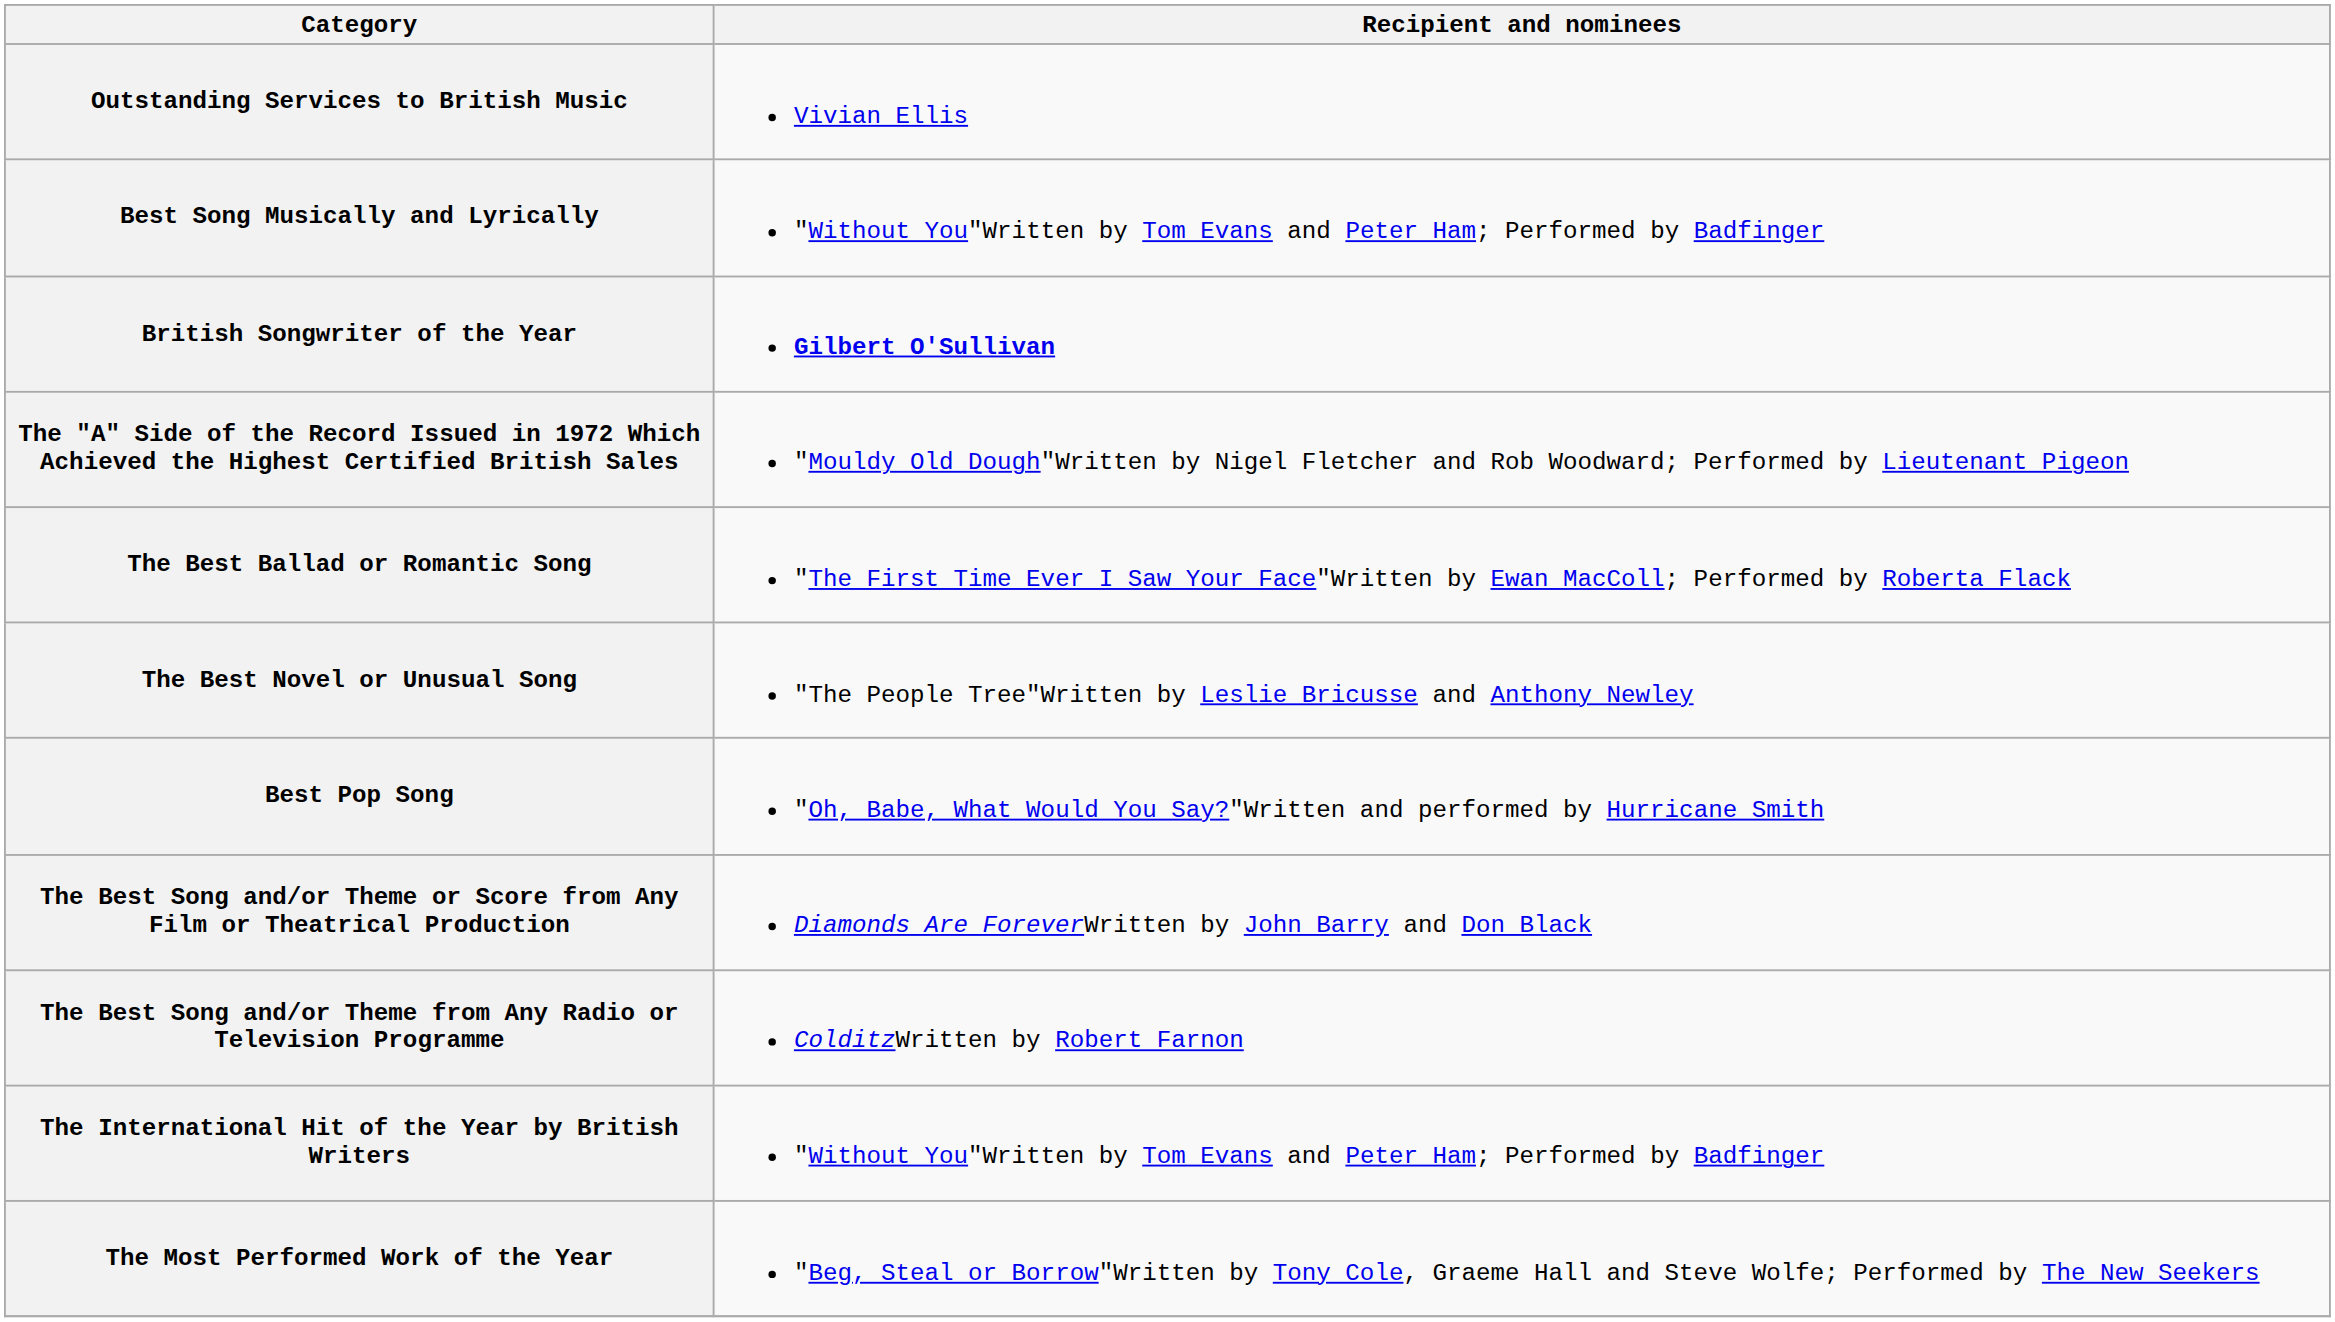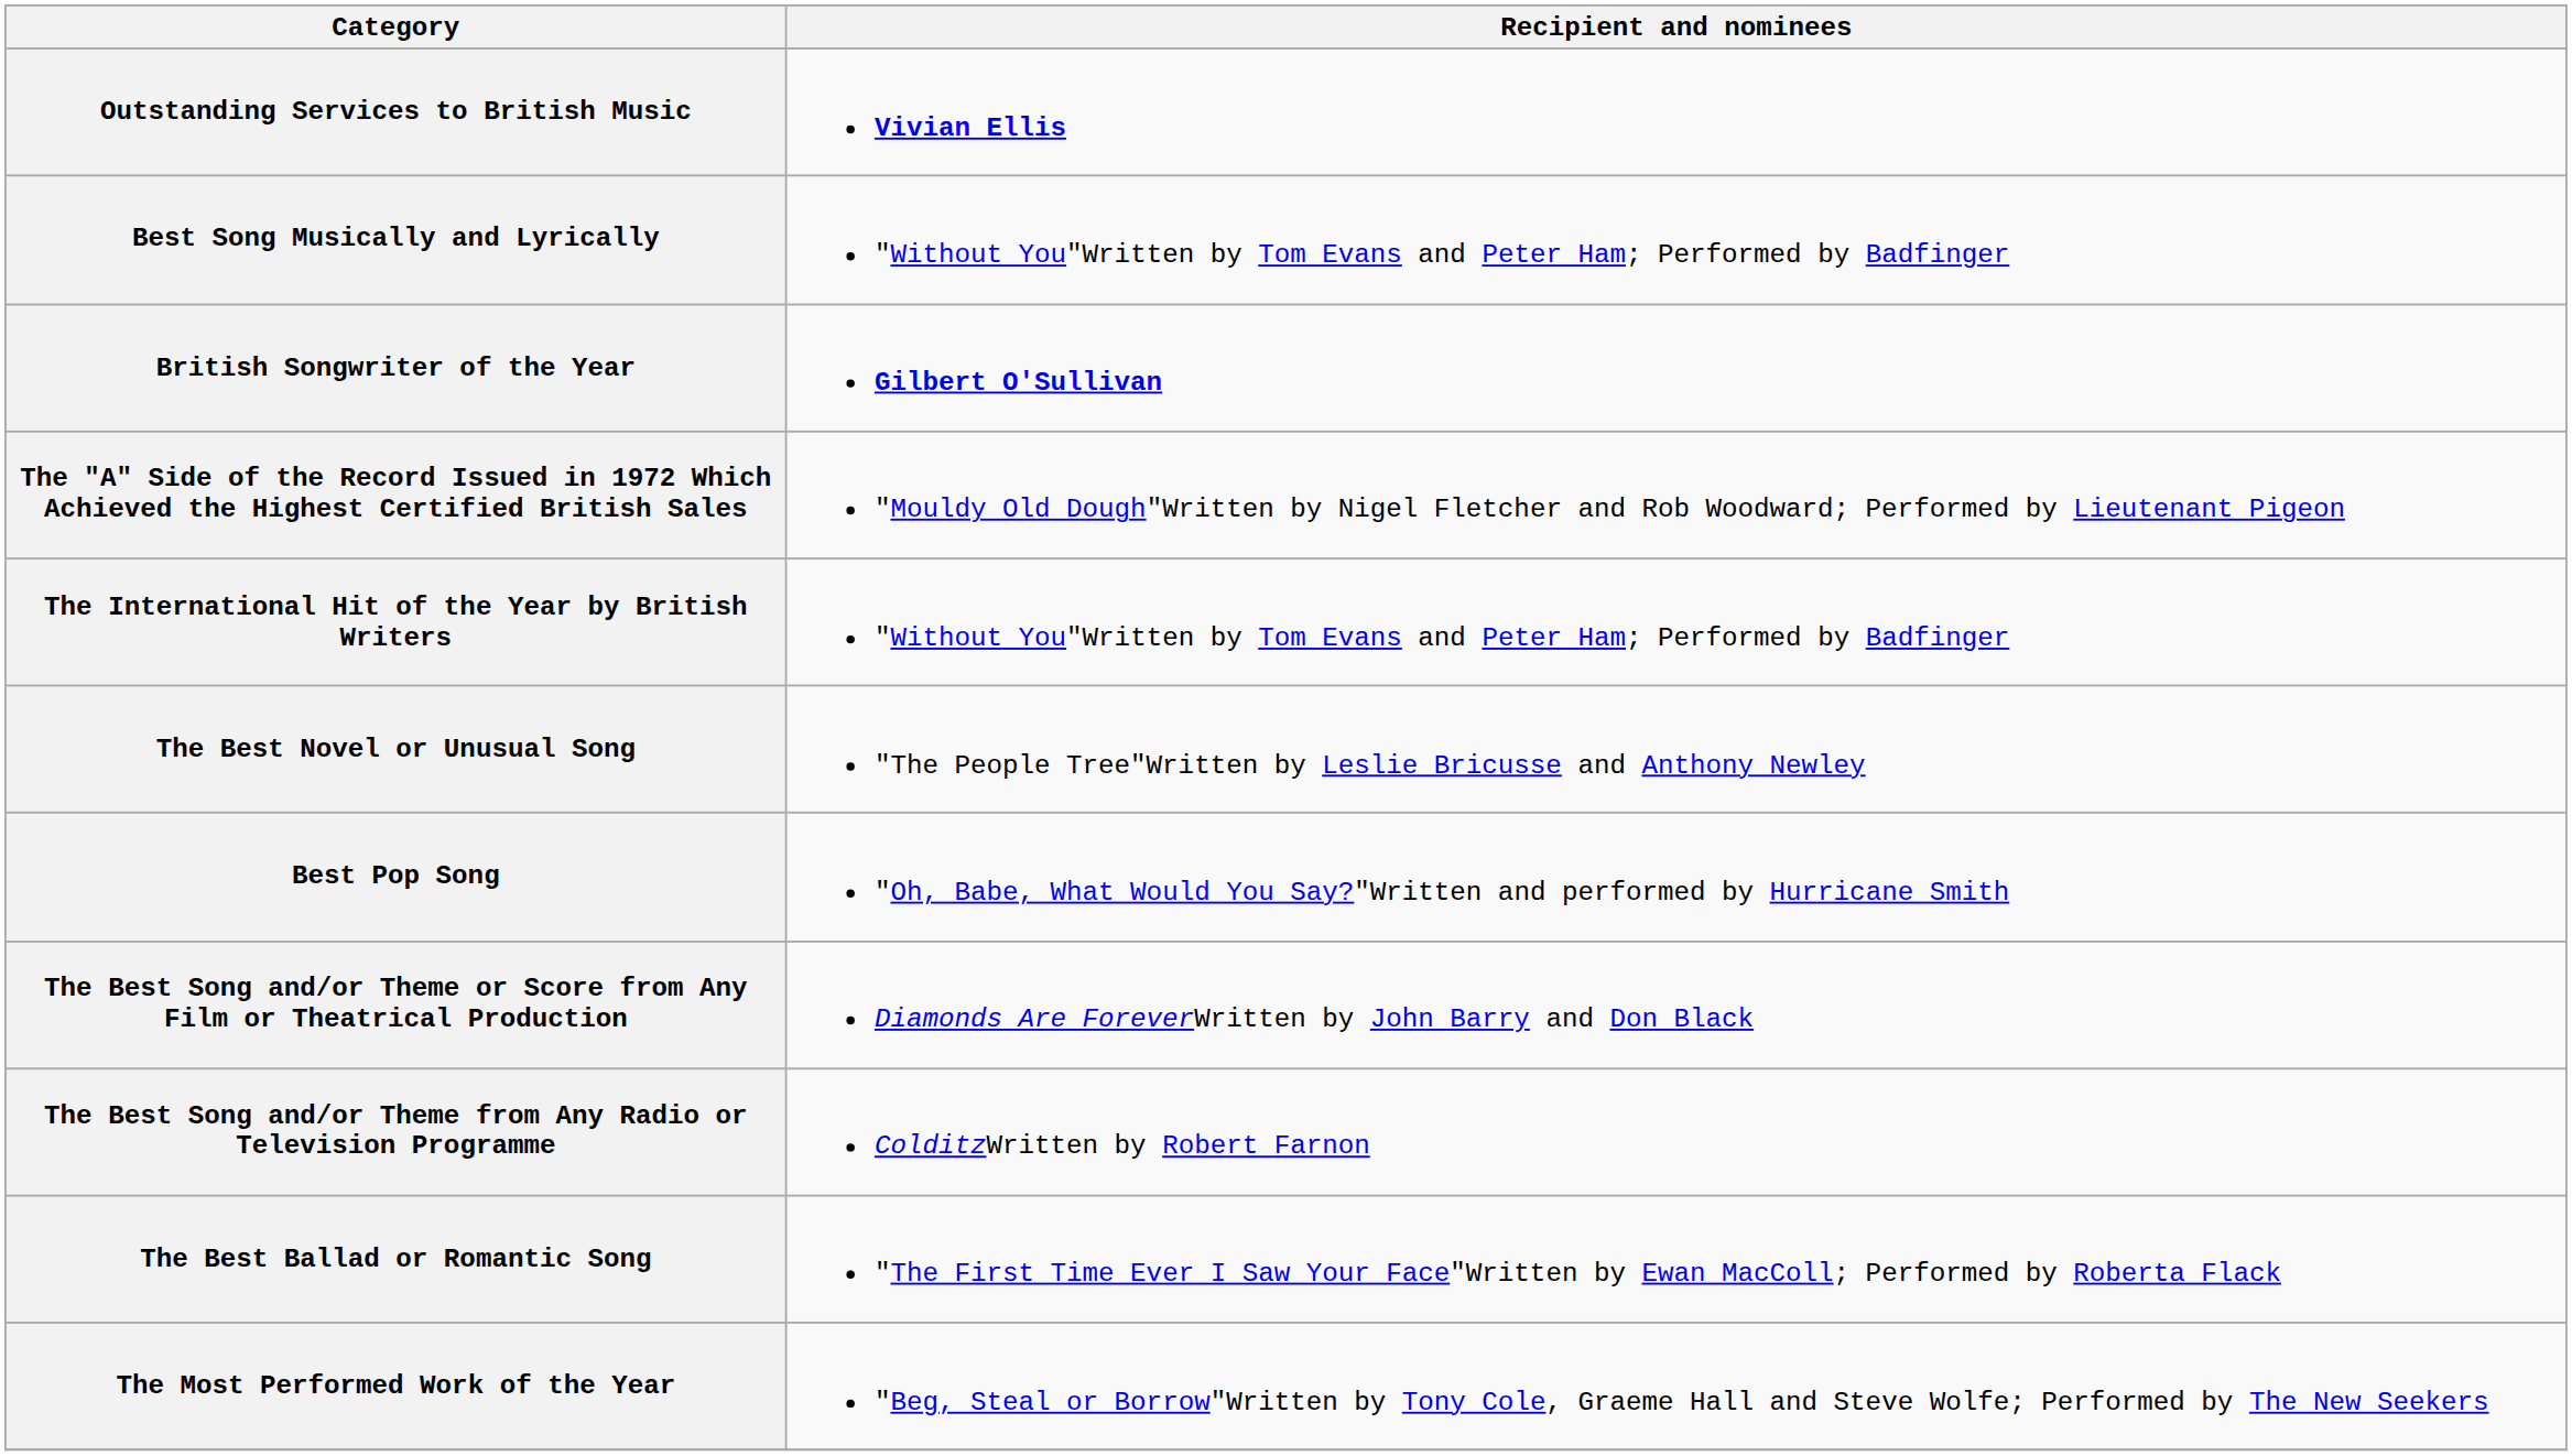 <table class="wikitable">
 <tr>
 <th width="25%">Category</th>
 <th width="57%">Recipient and nominees</th>
 </tr>
 <tr>
 <th scope="row">Outstanding Services to British Music</th>
-<td><br><ul><li><a href='#'>Vivian Ellis</a></li></ul></td>
+<td><strong><br><ul><li><a href='#'>Vivian Ellis</a></li></ul></strong></td>
 </tr>
 <tr>
 <th scope="row">Best Song Musically and Lyrically</th>
 <td><br><ul><li>"<a href='#'>Without You</a>"Written by <a href='#'>Tom Evans</a> and <a href='#'>Peter Ham</a>; Performed by <a href='#'>Badfinger</a></li></ul></td>
 </tr>
 <tr>
 <th scope="row">British Songwriter of the Year</th>
 <td><strong><br><ul><li><a href='#'>Gilbert O'Sullivan</a></li></ul></strong></td>
 </tr>
 <tr>
 <th scope="row">The "A" Side of the Record Issued in 1972 Which Achieved the Highest Certified British Sales</th>
 <td><br><ul><li>"<a href='#'>Mouldy Old Dough</a>"Written by Nigel Fletcher and Rob Woodward; Performed by <a href='#'>Lieutenant Pigeon</a></li></ul></td>
 </tr>
 <tr>
-<th scope="row">The Best Ballad or Romantic Song</th>
-<td><br><ul><li>"<a href='#'>The First Time Ever I Saw Your Face</a>"Written by <a href='#'>Ewan MacColl</a>; Performed by <a href='#'>Roberta Flack</a></li></ul></td>
+<th scope="row">The International Hit of the Year by British Writers</th>
+<td><br><ul><li>"<a href='#'>Without You</a>"Written by <a href='#'>Tom Evans</a> and <a href='#'>Peter Ham</a>; Performed by <a href='#'>Badfinger</a></li></ul></td>
 </tr>
 <tr>
 <th scope="row">The Best Novel or Unusual Song</th>
 <td><br><ul><li>"The People Tree"Written by <a href='#'>Leslie Bricusse</a> and <a href='#'>Anthony Newley</a></li></ul></td>
 </tr>
 <tr>
 <th scope="row">Best Pop Song</th>
 <td><br><ul><li>"<a href='#'>Oh, Babe, What Would You Say?</a>"Written and performed by <a href='#'>Hurricane Smith</a></li></ul></td>
 </tr>
 <tr>
 <th scope="row">The Best Song and/or Theme or Score from Any Film or Theatrical Production</th>
 <td><br><ul><li><em><a href='#'>Diamonds Are Forever</a></em>Written by <a href='#'>John Barry</a> and <a href='#'>Don Black</a></li></ul></td>
 </tr>
 <tr>
 <th scope="row">The Best Song and/or Theme from Any Radio or Television Programme</th>
 <td><br><ul><li><em><a href='#'>Colditz</a></em>Written by <a href='#'>Robert Farnon</a></li></ul></td>
 </tr>
 <tr>
-<th scope="row">The International Hit of the Year by British Writers</th>
-<td><br><ul><li>"<a href='#'>Without You</a>"Written by <a href='#'>Tom Evans</a> and <a href='#'>Peter Ham</a>; Performed by <a href='#'>Badfinger</a></li></ul></td>
+<th scope="row">The Best Ballad or Romantic Song</th>
+<td><br><ul><li>"<a href='#'>The First Time Ever I Saw Your Face</a>"Written by <a href='#'>Ewan MacColl</a>; Performed by <a href='#'>Roberta Flack</a></li></ul></td>
 </tr>
 <tr>
 <th scope="row">The Most Performed Work of the Year</th>
 <td><br><ul><li>"<a href='#'>Beg, Steal or Borrow</a>"Written by <a href='#'>Tony Cole</a>, Graeme Hall and Steve Wolfe; Performed by <a href='#'>The New Seekers</a></li></ul></td>
 </tr>
 <tr>
 </tr>
 </table>
